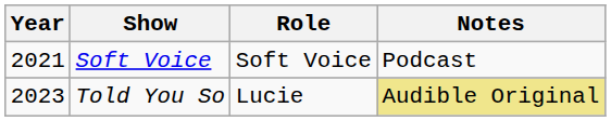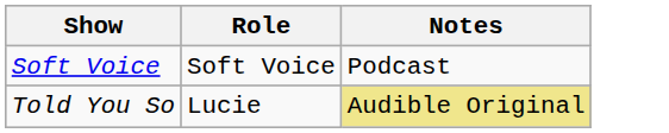 <table class="wikitable sortable">
 <tr>
-<th>Year</th>
 <th>Show</th>
 <th>Role</th>
 <th>Notes</th>
 </tr>
 <tr>
-<td>2021</td>
 <td><em><a href='#'>Soft Voice</a></em></td>
 <td>Soft Voice</td>
 <td>Podcast</td>
 </tr>
 <tr>
-<td>2023</td>
 <td><em>Told You So</em></td>
 <td>Lucie</td>
 <td style="background: khaki;">Audible Original</td>
 </tr>
 </table>
